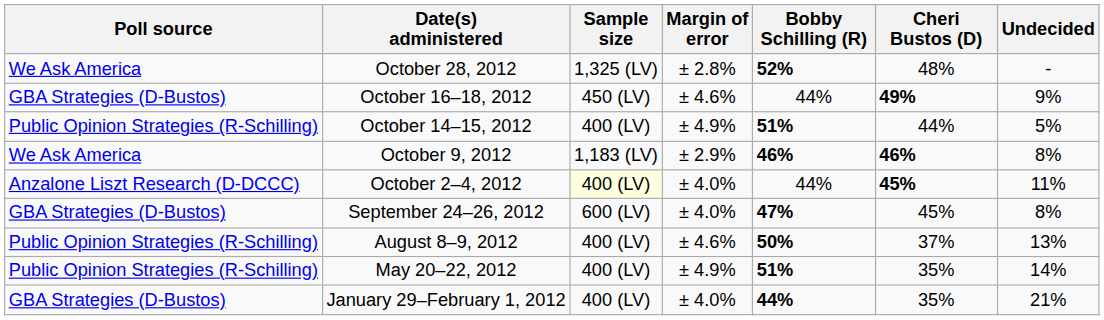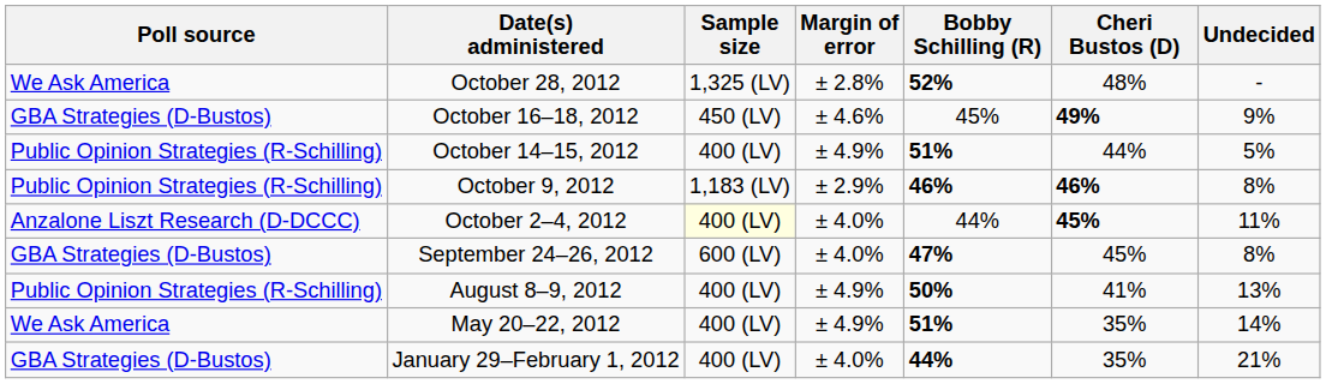 <table class="wikitable">
 <tr>
 <th>Poll source</th>
 <th>Date(s)<br>administered</th>
 <th>Sample<br>size</th>
 <th>Margin of<br>error</th>
 <th style="width:100px;">Bobby<br>Schilling (R)</th>
 <th style="width:100px;">Cheri<br>Bustos (D)</th>
 <th>Undecided</th>
 </tr>
 <tr>
 <td><a href='#'>We Ask America</a></td>
 <td align=center>October 28, 2012</td>
 <td align=center>1,325 (LV)</td>
 <td align=center>± 2.8%</td>
 <td><strong>52%</strong></td>
 <td align=center>48%</td>
 <td align=center>-</td>
 </tr>
 <tr>
 <td><a href='#'>GBA Strategies (D-Bustos)</a></td>
 <td align=center>October 16–18, 2012</td>
 <td align=center>450 (LV)</td>
 <td align=center>± 4.6%</td>
-<td align=center>44%</td>
+<td align=center>45%</td>
 <td><strong>49%</strong></td>
 <td align=center>9%</td>
 </tr>
 <tr>
 <td><a href='#'>Public Opinion Strategies (R-Schilling)</a></td>
 <td align=center>October 14–15, 2012</td>
 <td align=center>400 (LV)</td>
 <td align=center>± 4.9%</td>
 <td><strong>51%</strong></td>
 <td align=center>44%</td>
 <td align=center>5%</td>
 </tr>
 <tr>
-<td><a href='#'>We Ask America</a></td>
+<td><a href='#'>Public Opinion Strategies (R-Schilling)</a></td>
 <td align=center>October 9, 2012</td>
 <td align=center>1,183 (LV)</td>
 <td align=center>± 2.9%</td>
 <td><strong>46%</strong></td>
 <td><strong>46%</strong></td>
 <td align=center>8%</td>
 </tr>
 <tr>
 <td><a href='#'>Anzalone Liszt Research (D-DCCC)</a></td>
 <td align=center>October 2–4, 2012</td>
 <td align=center style="background: lightyellow;">400 (LV)</td>
 <td align=center>± 4.0%</td>
 <td align=center>44%</td>
 <td><strong>45%</strong></td>
 <td align=center>11%</td>
 </tr>
 <tr>
 <td><a href='#'>GBA Strategies (D-Bustos)</a></td>
 <td align=center>September 24–26, 2012</td>
 <td align=center>600 (LV)</td>
 <td align=center>± 4.0%</td>
 <td><strong>47%</strong></td>
 <td align=center>45%</td>
 <td align=center>8%</td>
 </tr>
 <tr>
 <td><a href='#'>Public Opinion Strategies (R-Schilling)</a></td>
 <td align=center>August 8–9, 2012</td>
 <td align=center>400 (LV)</td>
-<td align=center>± 4.6%</td>
+<td align=center>± 4.9%</td>
 <td><strong>50%</strong></td>
-<td align=center>37%</td>
+<td align=center>41%</td>
 <td align=center>13%</td>
 </tr>
 <tr>
-<td><a href='#'>Public Opinion Strategies (R-Schilling)</a></td>
+<td><a href='#'>We Ask America</a></td>
 <td align=center>May 20–22, 2012</td>
 <td align=center>400 (LV)</td>
 <td align=center>± 4.9%</td>
 <td><strong>51%</strong></td>
 <td align=center>35%</td>
 <td align=center>14%</td>
 </tr>
 <tr>
 <td><a href='#'>GBA Strategies (D-Bustos)</a></td>
 <td align=center>January 29–February 1, 2012</td>
 <td align=center>400 (LV)</td>
 <td align=center>± 4.0%</td>
 <td><strong>44%</strong></td>
 <td align=center>35%</td>
 <td align=center>21%</td>
 </tr>
 </table>
